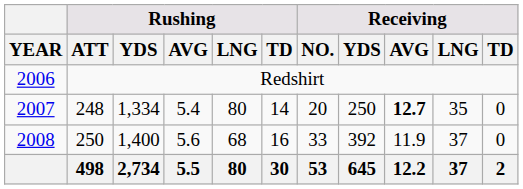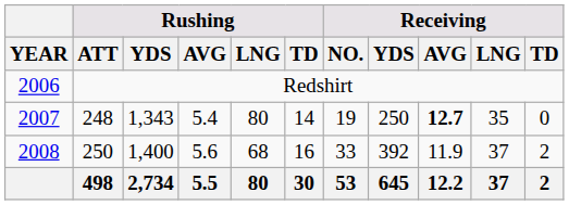 <table class=wikitable style="text-align:center">
 <tr>
 <th></th>
 <th colspan="5" style="background:#e7e3e7;">Rushing</th>
 <th colspan="5" style="background:#e7e3e7;">Receiving</th>
 </tr>
 <tr>
 <th>YEAR</th>
 <th>ATT</th>
 <th>YDS</th>
 <th>AVG</th>
 <th>LNG</th>
 <th>TD</th>
 <th>NO.</th>
 <th>YDS</th>
 <th>AVG</th>
 <th>LNG</th>
 <th>TD</th>
 </tr>
 <tr>
 <td><a href='#'>2006</a></td>
 <td colspan=10>Redshirt</td>
 </tr>
 <tr>
 <td><a href='#'>2007</a></td>
 <td>248</td>
-<td>1,334</td>
+<td>1,343</td>
 <td>5.4</td>
 <td>80</td>
 <td>14</td>
-<td>20</td>
+<td>19</td>
 <td>250</td>
 <td><strong>12.7</strong></td>
 <td>35</td>
 <td>0</td>
 </tr>
 <tr>
 <td><a href='#'>2008</a></td>
 <td>250</td>
 <td>1,400</td>
 <td>5.6</td>
 <td>68</td>
 <td>16</td>
 <td>33</td>
 <td>392</td>
 <td>11.9</td>
 <td>37</td>
-<td>0</td>
+<td>2</td>
 </tr>
 <tr>
 <th></th>
 <th>498</th>
 <th>2,734</th>
 <th>5.5</th>
 <th>80</th>
 <th>30</th>
 <th>53</th>
 <th>645</th>
 <th>12.2</th>
 <th>37</th>
 <th>2</th>
 </tr>
 </table>
